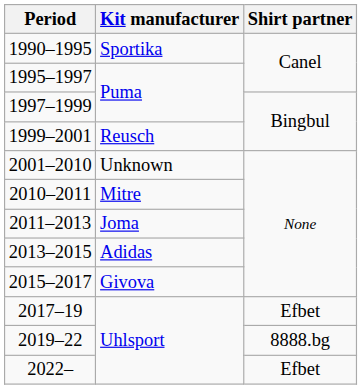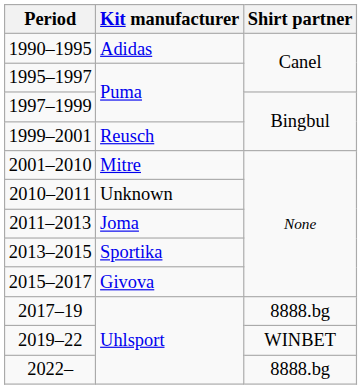 <table class="wikitable" style="text-align: center">
 <tr>
 <th>Period</th>
 <th><a href='#'>Kit</a> manufacturer</th>
 <th>Shirt partner</th>
 </tr>
 <tr>
 <td>1990–1995</td>
-<td align="Left" rowspan=1> <a href='#'>Sportika</a></td>
+<td align="Left" rowspan=1> <a href='#'>Adidas</a></td>
 <td align="Center" rowspan=2>Canel</td>
 </tr>
 <tr>
 <td>1995–1997</td>
 <td align="Left" rowspan=2> <a href='#'>Puma</a></td>
 </tr>
 <tr>
 <td>1997–1999</td>
 <td align="Center" rowspan=2>Bingbul</td>
 </tr>
 <tr>
 <td>1999–2001</td>
 <td align="Left" rowspan=1> <a href='#'>Reusch</a></td>
 </tr>
 <tr>
 <td>2001–2010</td>
-<td align="Left" rowspan=1> Unknown</td>
+<td align="Left" rowspan=1> <a href='#'>Mitre</a></td>
 <td align="Center" rowspan=5><small><em>None</em></small></td>
 </tr>
 <tr>
 <td>2010–2011</td>
-<td align="Left" rowspan=1> <a href='#'>Mitre</a></td>
+<td align="Left" rowspan=1> Unknown</td>
 </tr>
 <tr>
 <td>2011–2013</td>
 <td align="Left" rowspan=1> <a href='#'>Joma</a></td>
 </tr>
 <tr>
 <td>2013–2015</td>
-<td align="Left" rowspan=1> <a href='#'>Adidas</a></td>
+<td align="Left" rowspan=1> <a href='#'>Sportika</a></td>
 </tr>
 <tr>
 <td>2015–2017</td>
 <td align="Left" rowspan=1> <a href='#'>Givova</a></td>
 </tr>
 <tr>
 <td>2017–19</td>
 <td align="Left" rowspan=3> <a href='#'>Uhlsport</a></td>
-<td align="Center" rowspan=1>Efbet</td>
+<td align="Center" rowspan=1>8888.bg</td>
 </tr>
 <tr>
 <td>2019–22</td>
-<td align="Center" rowspan=1>8888.bg</td>
+<td align="Center" rowspan=1>WINBET</td>
 </tr>
 <tr>
 <td>2022–</td>
-<td align="Center" rowspan=1>Efbet</td>
+<td align="Center" rowspan=1>8888.bg</td>
 </tr>
 </table>
